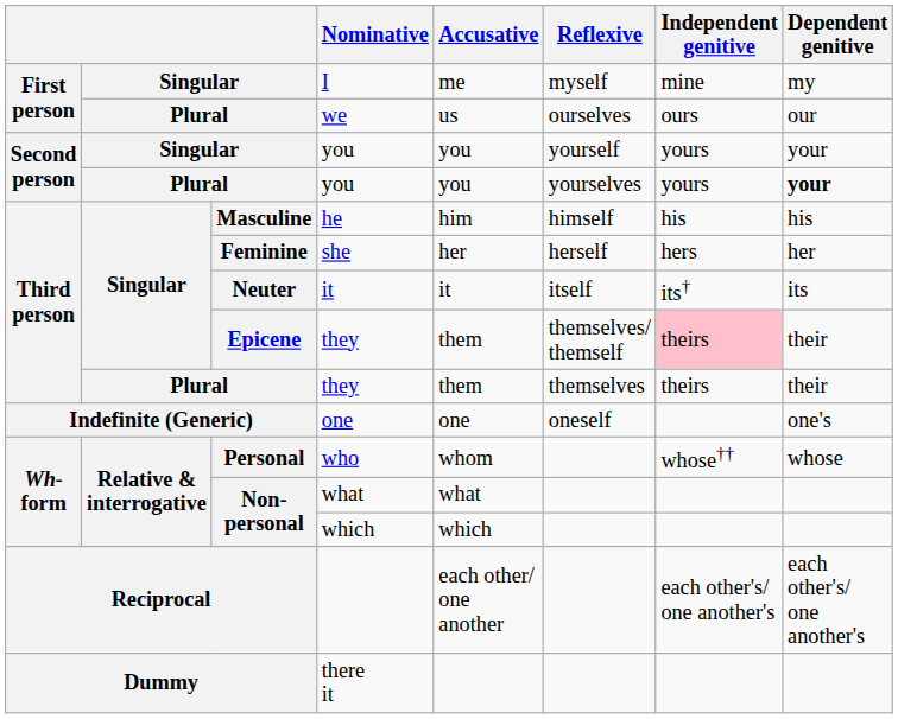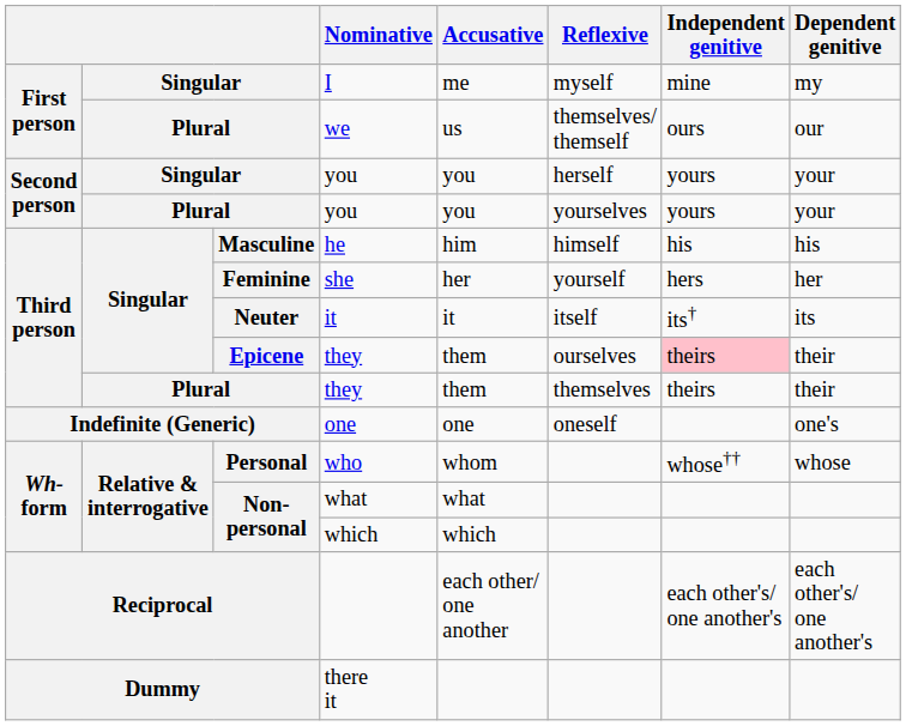 <table class="wikitable">
 <tr>
 <th colspan="3"></th>
 <th><a href='#'>Nominative</a></th>
 <th><a href='#'>Accusative</a></th>
 <th><a href='#'>Reflexive</a></th>
 <th>Independent<br><a href='#'>genitive</a></th>
 <th>Dependent<br>genitive</th>
 </tr>
 <tr>
 <th rowspan="2">First<br>person</th>
 <th colspan="2">Singular</th>
 <td><a href='#'>I</a></td>
 <td>me</td>
 <td>myself</td>
 <td>mine</td>
 <td>my</td>
 </tr>
 <tr>
 <th colspan="2">Plural</th>
 <td><a href='#'>we</a></td>
 <td>us</td>
-<td>ourselves</td>
+<td>themselves/<br>themself</td>
 <td>ours</td>
 <td>our</td>
 </tr>
 <tr>
 <th rowspan="2">Second<br>person</th>
 <th colspan="2">Singular</th>
 <td>you</td>
 <td>you</td>
-<td>yourself</td>
+<td>herself</td>
 <td>yours</td>
 <td>your</td>
 </tr>
 <tr>
 <th colspan="2">Plural</th>
 <td>you</td>
 <td>you</td>
 <td>yourselves</td>
 <td>yours</td>
-<td><strong>your</strong></td>
+<td>your</td>
 </tr>
 <tr>
 <th rowspan="5">Third<br>person</th>
 <th rowspan="4">Singular</th>
 <th>Masculine</th>
 <td><a href='#'>he</a></td>
 <td>him</td>
 <td>himself</td>
 <td>his</td>
 <td>his</td>
 </tr>
 <tr>
 <th>Feminine</th>
 <td><a href='#'>she</a></td>
 <td>her</td>
-<td>herself</td>
+<td>yourself</td>
 <td>hers</td>
 <td>her</td>
 </tr>
 <tr>
 <th>Neuter</th>
 <td><a href='#'>it</a></td>
 <td>it</td>
 <td>itself</td>
 <td>its<sup>†</sup></td>
 <td>its</td>
 </tr>
 <tr>
 <th><a href='#'>Epicene</a></th>
 <td><a href='#'>they</a></td>
 <td>them</td>
-<td>themselves/<br>themself</td>
+<td>ourselves</td>
 <td style="background: pink;">theirs</td>
 <td>their</td>
 </tr>
 <tr valign="top">
 <th colspan="2">Plural</th>
 <td><a href='#'>they</a></td>
 <td>them</td>
 <td>themselves</td>
 <td>theirs</td>
 <td>their</td>
 </tr>
 <tr>
 <th colspan="3">Indefinite (Generic)</th>
 <td><a href='#'>one</a></td>
 <td>one</td>
 <td>oneself</td>
 <td></td>
 <td>one's</td>
 </tr>
 <tr>
 <th rowspan="3"><em>Wh-</em>form</th>
 <th rowspan="3">Relative &<br>interrogative</th>
 <th>Personal</th>
 <td><a href='#'>who</a></td>
 <td>whom</td>
 <td></td>
 <td>whose<sup>††</sup></td>
 <td>whose</td>
 </tr>
 <tr>
 <th rowspan="2">Non-personal</th>
 <td>what</td>
 <td>what</td>
 <td></td>
 <td></td>
 <td></td>
 </tr>
 <tr>
 <td>which</td>
 <td>which</td>
 <td></td>
 <td></td>
 <td></td>
 </tr>
 <tr>
 <th colspan="3">Reciprocal</th>
 <td></td>
 <td>each other/<br>one another</td>
 <td></td>
 <td>each other's/<br>one another's</td>
 <td>each other's/<br>one another's</td>
 </tr>
 <tr>
 <th colspan="3">Dummy</th>
 <td>there<br>it</td>
 <td></td>
 <td></td>
 <td></td>
 <td></td>
 </tr>
 </table>
